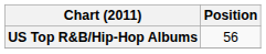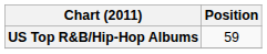 <table class="wikitable sortable plainrowheaders" style="text-align:center">
 <tr>
 <th scope="col">Chart (2011)</th>
 <th scope="col">Position</th>
 </tr>
 <tr>
 <th scope="row">US Top R&B/Hip-Hop Albums</th>
-<td style="text-align:center;">56</td>
+<td style="text-align:center;">59</td>
 </tr>
 <tr>
 </tr>
 </table>
